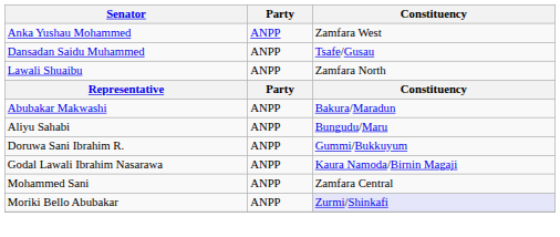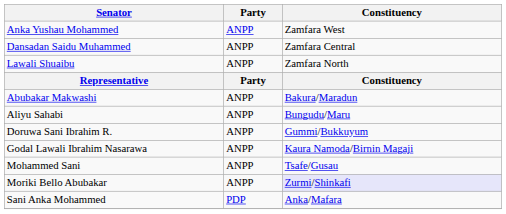 <table class="wikitable">
 <tr>
 <th style="width:20em;"><a href='#'>Senator</a></th>
 <th style="width:5em;">Party</th>
 <th style="width:20em;">Constituency</th>
 </tr>
 <tr>
 <td><a href='#'>Anka Yushau Mohammed</a></td>
 <td><a href='#'>ANPP</a></td>
 <td>Zamfara West</td>
 </tr>
 <tr>
 <td><a href='#'>Dansadan Saidu Muhammed</a></td>
 <td>ANPP</td>
-<td><a href='#'>Tsafe</a>/<a href='#'>Gusau</a></td>
+<td>Zamfara Central</td>
 </tr>
 <tr>
 <td><a href='#'>Lawali Shuaibu</a></td>
 <td>ANPP</td>
 <td>Zamfara North</td>
 </tr>
 <tr>
 <th><a href='#'>Representative</a></th>
 <th>Party</th>
 <th>Constituency</th>
 </tr>
 <tr>
 <td><a href='#'>Abubakar Makwashi</a></td>
 <td>ANPP</td>
 <td><a href='#'>Bakura</a>/<a href='#'>Maradun</a></td>
 </tr>
 <tr>
 <td>Aliyu Sahabi</td>
 <td>ANPP</td>
 <td><a href='#'>Bungudu</a>/<a href='#'>Maru</a></td>
 </tr>
 <tr>
 <td>Doruwa Sani Ibrahim R.</td>
 <td>ANPP</td>
 <td><a href='#'>Gummi</a>/<a href='#'>Bukkuyum</a></td>
 </tr>
 <tr>
 <td>Godal Lawali Ibrahim Nasarawa</td>
 <td>ANPP</td>
 <td><a href='#'>Kaura Namoda</a>/<a href='#'>Birnin Magaji</a></td>
 </tr>
 <tr>
 <td>Mohammed Sani</td>
 <td>ANPP</td>
-<td>Zamfara Central</td>
+<td><a href='#'>Tsafe</a>/<a href='#'>Gusau</a></td>
 </tr>
 <tr>
 <td>Moriki Bello Abubakar</td>
 <td>ANPP</td>
 <td style="background: lavender;"><a href='#'>Zurmi</a>/<a href='#'>Shinkafi</a></td>
 </tr>
 <tr>
+<td>Sani Anka Mohammed</td>
+<td><a href='#'>PDP</a></td>
+<td><a href='#'>Anka</a>/<a href='#'>Mafara</a></td>
+</tr>
+<tr>
 </tr>
 </table>
